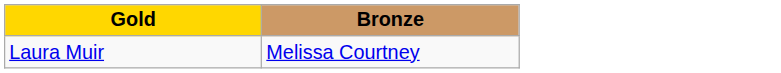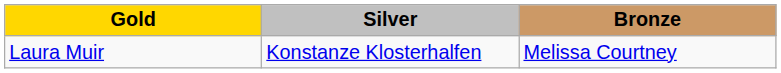 <table class="wikitable" style="text-align:left">
 <tr align="center">
 <td width=200 bgcolor=gold><strong>Gold</strong></td>
+<td width=200 bgcolor=silver><strong>Silver</strong></td>
 <td width=200 bgcolor=CC9966><strong>Bronze</strong></td>
 </tr>
 <tr>
 <td><a href='#'>Laura Muir</a><br><em></em></td>
+<td><a href='#'>Konstanze Klosterhalfen</a><br><em></em></td>
 <td><a href='#'>Melissa Courtney</a><br><em></em></td>
 </tr>
 </table>
